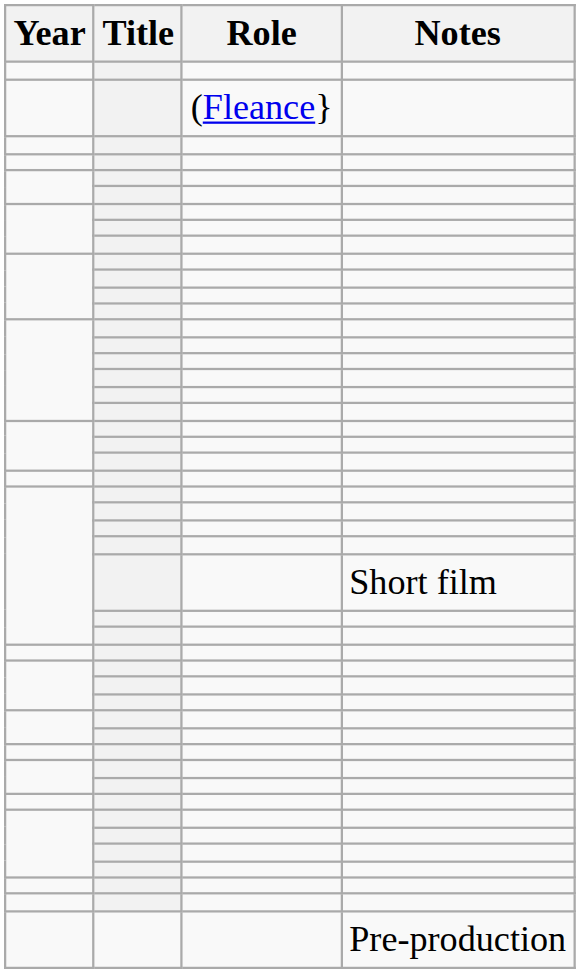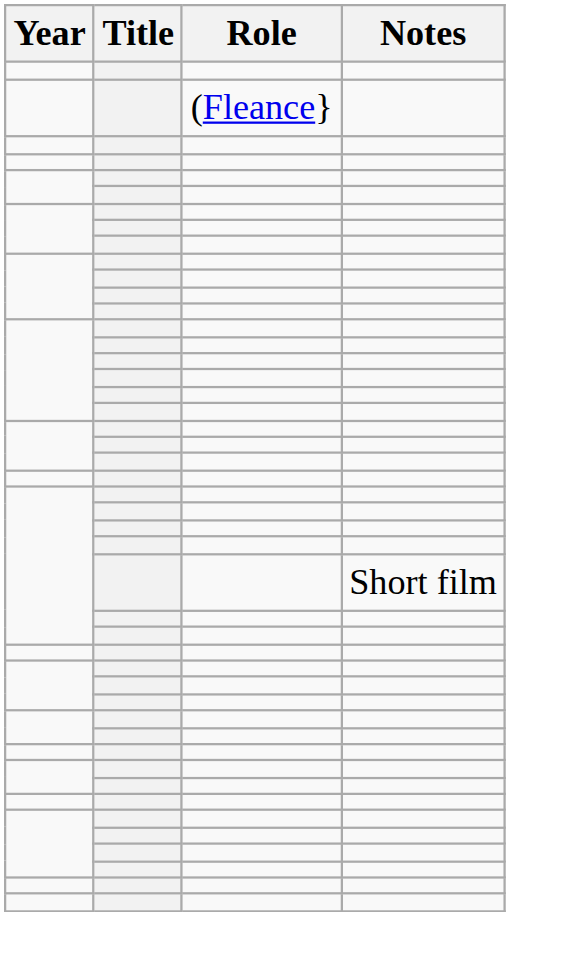 <table class="wikitable plainrowheaders">
 <tr>
 <th scope="col">Year</th>
 <th scope="col">Title</th>
 <th scope="col">Role</th>
 <th scope="col" class="unsortable">Notes</th>
 </tr>
 <tr>
 <td></td>
 <th scope="row"><em></em></th>
 <td></td>
 <td></td>
 </tr>
 <tr>
 <td></td>
 <th scope="row"><em></em></th>
 <td> (<a href='#'>Fleance</a>}</td>
 <td></td>
 </tr>
 <tr>
 <td></td>
 <th scope="row"><em></em></th>
 <td></td>
 <td></td>
 </tr>
 <tr>
 <td></td>
 <th scope="row"><em></em></th>
 <td></td>
 <td></td>
 </tr>
 <tr>
 <td rowspan="2"></td>
 <th scope="row"><em></em></th>
 <td></td>
 <td></td>
 </tr>
 <tr>
 <th scope="row"><em></em></th>
 <td></td>
 <td></td>
 </tr>
 <tr>
 <td rowspan="3"></td>
 <th scope="row"><em></em></th>
 <td></td>
 <td></td>
 </tr>
 <tr>
 <th scope="row"><em></em></th>
 <td></td>
 <td></td>
 </tr>
 <tr>
 <th scope="row"><em></em></th>
 <td></td>
 <td></td>
 </tr>
 <tr>
 <td rowspan="4"></td>
 <th scope="row"><em></em></th>
 <td></td>
 <td></td>
 </tr>
 <tr>
 <th scope="row"><em></em></th>
 <td></td>
 <td></td>
 </tr>
 <tr>
 <th scope="row"><em></em></th>
 <td></td>
 <td></td>
 </tr>
 <tr>
 <th scope="row"><em></em></th>
 <td></td>
 <td></td>
 </tr>
 <tr>
 <td rowspan="6"></td>
 <th scope="row"><em></em></th>
 <td></td>
 <td></td>
 </tr>
 <tr>
 <th scope="row"><em></em></th>
 <td></td>
 <td></td>
 </tr>
 <tr>
 <th scope="row"><em></em></th>
 <td></td>
 <td></td>
 </tr>
 <tr>
 <th scope="row"><em></em></th>
 <td></td>
 <td></td>
 </tr>
 <tr>
 <th scope="row"><em></em></th>
 <td></td>
 <td></td>
 </tr>
 <tr>
 <th scope="row"><em></em></th>
 <td></td>
 <td></td>
 </tr>
 <tr>
 <td rowspan="3"></td>
 <th scope="row"><em></em></th>
 <td></td>
 <td></td>
 </tr>
 <tr>
 <th scope="row"><em></em></th>
 <td></td>
 <td></td>
 </tr>
 <tr>
 <th scope="row"><em></em></th>
 <td></td>
 <td></td>
 </tr>
 <tr>
 <td></td>
 <th scope="row"><em></em></th>
 <td></td>
 <td></td>
 </tr>
 <tr>
 <td rowspan="7"></td>
 <th scope="row"><em></em></th>
 <td></td>
 <td></td>
 </tr>
 <tr>
 <th scope="row"><em></em></th>
 <td></td>
 <td></td>
 </tr>
 <tr>
 <th scope="row"><em></em></th>
 <td></td>
 <td></td>
 </tr>
 <tr>
 <th scope="row"><em></em></th>
 <td></td>
 <td></td>
 </tr>
 <tr>
 <th scope="row"><em></em></th>
 <td></td>
 <td>Short film</td>
 </tr>
 <tr>
 <th scope="row"><em></em></th>
 <td></td>
 <td></td>
 </tr>
 <tr>
 <th scope="row"><em></em></th>
 <td></td>
 <td></td>
 </tr>
 <tr>
 <td></td>
 <th scope="row"><em></em></th>
 <td></td>
 <td></td>
 </tr>
 <tr>
 <td rowspan="3"></td>
 <th scope="row"><em></em></th>
 <td></td>
 <td></td>
 </tr>
 <tr>
 <th scope="row"><em></em></th>
 <td></td>
 <td></td>
 </tr>
 <tr>
 <th scope="row"><em></em></th>
 <td></td>
 <td></td>
 </tr>
 <tr>
 <td rowspan="2"></td>
 <th scope="row"><em></em></th>
 <td></td>
 <td></td>
 </tr>
 <tr>
 <th scope="row"><em></em></th>
 <td></td>
 <td></td>
 </tr>
 <tr>
 <td></td>
 <th scope="row"><em></em></th>
 <td></td>
 <td></td>
 </tr>
 <tr>
 <td rowspan="2"></td>
 <th scope="row"><em></em></th>
 <td></td>
 <td></td>
 </tr>
 <tr>
 <th scope="row"><em></em></th>
 <td></td>
 <td></td>
 </tr>
 <tr>
 <td></td>
 <th scope="row"><em></em></th>
 <td></td>
 <td></td>
 </tr>
 <tr>
 <td rowspan="4"></td>
 <th scope="row"><em></em></th>
 <td></td>
 <td></td>
 </tr>
 <tr>
 <th scope="row"><em></em></th>
 <td></td>
 <td></td>
 </tr>
 <tr>
 <th scope="row"><em></em></th>
 <td></td>
 <td></td>
 </tr>
 <tr>
 <th scope="row"><em></em></th>
 <td></td>
 <td></td>
 </tr>
 <tr>
 <td></td>
 <th scope="row"><em></em></th>
 <td></td>
 <td></td>
 </tr>
 <tr>
 <td></td>
 <th scope="row"><em></em></th>
 <td></td>
 <td></td>
 </tr>
-<tr>
-<td></td>
-<td></td>
-<td></td>
-<td>Pre-production</td>
-</tr>
 </table>
